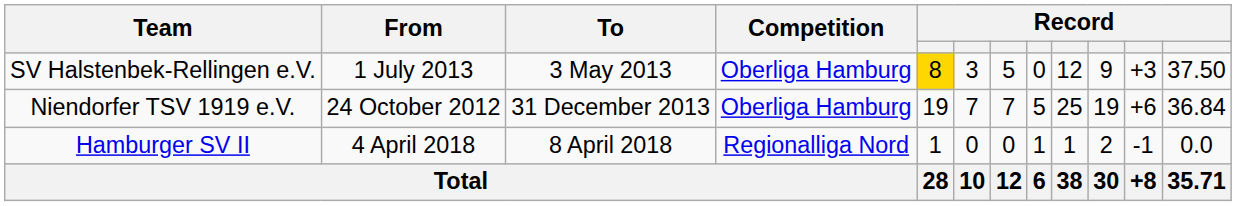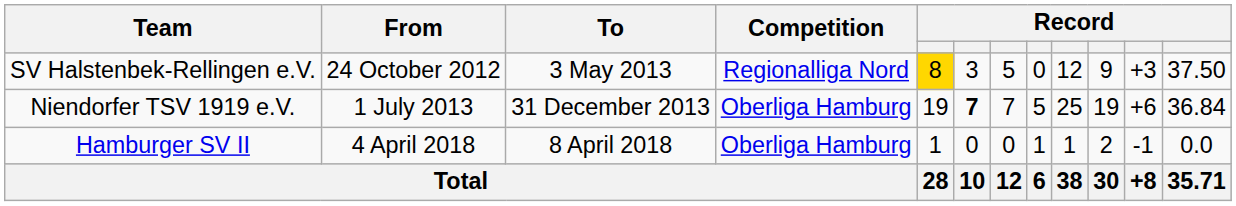 <table class="wikitable" style="text-align: center">
 <tr>
 <th rowspan="2">Team</th>
 <th rowspan="2">From</th>
 <th rowspan="2">To</th>
 <th rowspan="2">Competition</th>
 <th colspan="8">Record</th>
 </tr>
 <tr>
 <th></th>
 <th></th>
 <th></th>
 <th></th>
 <th></th>
 <th></th>
 <th></th>
 <th></th>
 </tr>
 <tr>
 <td>SV Halstenbek-Rellingen e.V.</td>
-<td>1 July 2013</td>
+<td>24 October 2012</td>
 <td>3 May 2013</td>
-<td><a href='#'>Oberliga Hamburg</a></td>
+<td><a href='#'>Regionalliga Nord</a></td>
 <td style="background: gold;">8</td>
 <td>3</td>
 <td>5</td>
 <td>0</td>
 <td>12</td>
 <td>9</td>
 <td>+3</td>
 <td>37.50</td>
 </tr>
 <tr>
 <td>Niendorfer TSV 1919 e.V.</td>
-<td>24 October 2012</td>
+<td>1 July 2013</td>
 <td>31 December 2013</td>
 <td><a href='#'>Oberliga Hamburg</a></td>
 <td>19</td>
-<td>7</td>
+<td><strong>7</strong></td>
 <td>7</td>
 <td>5</td>
 <td>25</td>
 <td>19</td>
 <td>+6</td>
 <td>36.84</td>
 </tr>
 <tr>
 <td><a href='#'>Hamburger SV II</a></td>
 <td>4 April 2018</td>
 <td>8 April 2018</td>
-<td><a href='#'>Regionalliga Nord</a></td>
+<td><a href='#'>Oberliga Hamburg</a></td>
 <td>1</td>
 <td>0</td>
 <td>0</td>
 <td>1</td>
 <td>1</td>
 <td>2</td>
 <td>-1</td>
 <td>0.0</td>
 </tr>
 <tr>
 <th colspan="4">Total</th>
 <th>28</th>
 <th>10</th>
 <th>12</th>
 <th>6</th>
 <th>38</th>
 <th>30</th>
 <th>+8</th>
 <th>35.71</th>
 </tr>
 </table>
